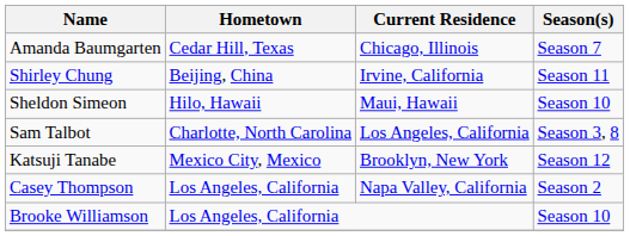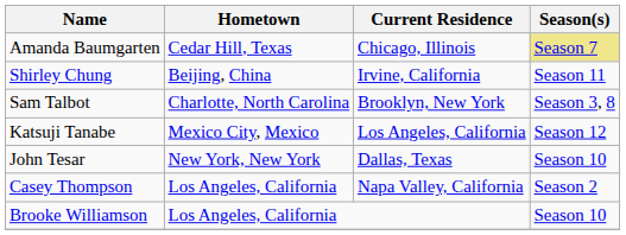 <table class="wikitable sortable">
 <tr>
 <th>Name</th>
 <th>Hometown</th>
 <th>Current Residence</th>
 <th>Season(s)</th>
 </tr>
 <tr>
 <td>Amanda Baumgarten</td>
 <td><a href='#'>Cedar Hill, Texas</a></td>
 <td><a href='#'>Chicago, Illinois</a></td>
-<td><a href='#'>Season 7</a></td>
+<td style="background: khaki;"><a href='#'>Season 7</a></td>
 </tr>
 <tr>
 <td><a href='#'>Shirley Chung</a></td>
 <td><a href='#'>Beijing</a>, <a href='#'>China</a></td>
 <td><a href='#'>Irvine, California</a></td>
 <td><a href='#'>Season 11</a></td>
 </tr>
 <tr>
-<td>Sheldon Simeon</td>
-<td><a href='#'>Hilo, Hawaii</a></td>
-<td><a href='#'>Maui, Hawaii</a></td>
-<td><a href='#'>Season 10</a></td>
-</tr>
-<tr>
 <td>Sam Talbot</td>
 <td><a href='#'>Charlotte, North Carolina</a></td>
-<td><a href='#'>Los Angeles, California</a></td>
+<td><a href='#'>Brooklyn, New York</a></td>
 <td><a href='#'>Season 3</a>, <a href='#'>8</a></td>
 </tr>
 <tr>
 <td>Katsuji Tanabe</td>
 <td><a href='#'>Mexico City</a>, <a href='#'>Mexico</a></td>
-<td><a href='#'>Brooklyn, New York</a></td>
+<td><a href='#'>Los Angeles, California</a></td>
 <td><a href='#'>Season 12</a></td>
+</tr>
+<tr>
+<td>John Tesar</td>
+<td><a href='#'>New York, New York</a></td>
+<td><a href='#'>Dallas, Texas</a></td>
+<td><a href='#'>Season 10</a></td>
 </tr>
 <tr>
 <td><a href='#'>Casey Thompson</a></td>
 <td><a href='#'>Los Angeles, California</a></td>
 <td><a href='#'>Napa Valley, California</a></td>
 <td><a href='#'>Season 2</a></td>
 </tr>
 <tr>
 <td><a href='#'>Brooke Williamson</a></td>
 <td colspan="2"><a href='#'>Los Angeles, California</a></td>
 <td><a href='#'>Season 10</a></td>
 </tr>
 <tr>
 </tr>
 </table>
